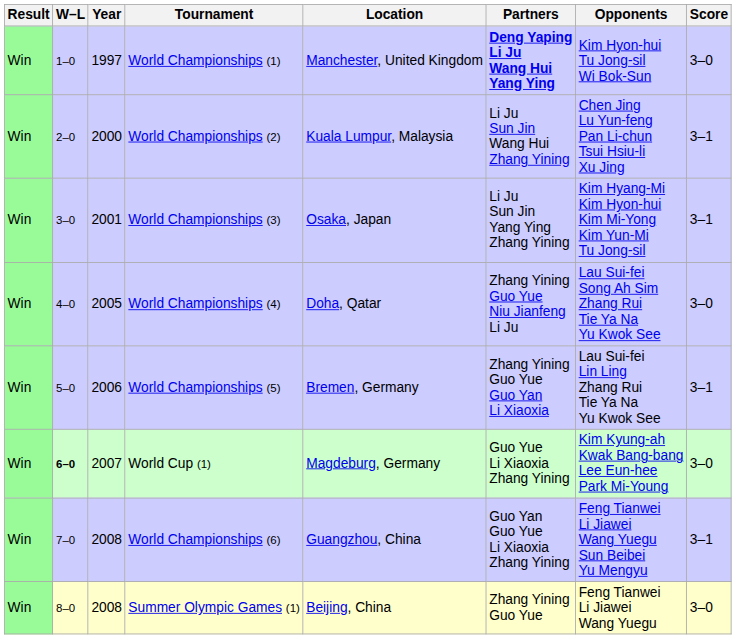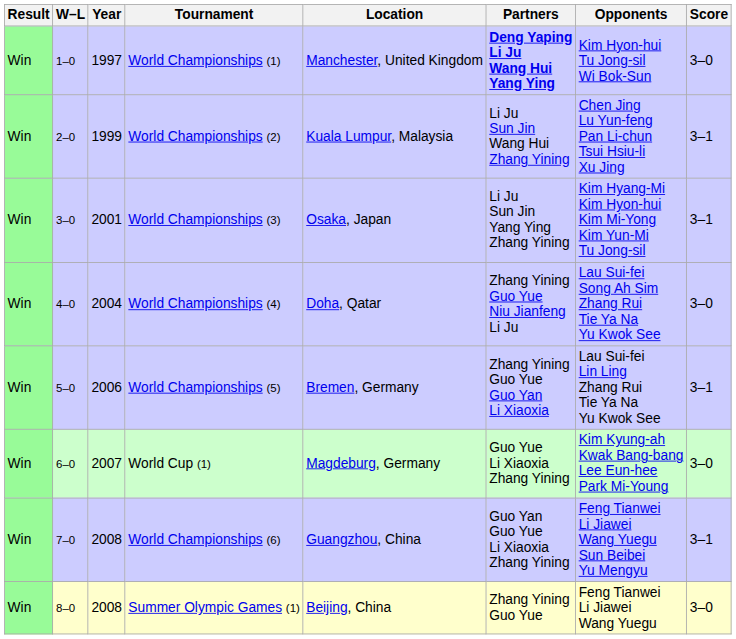 <table class="sortable wikitable">
 <tr>
 <th>Result</th>
 <th>W–L</th>
 <th>Year</th>
 <th>Tournament</th>
 <th>Location</th>
 <th>Partners</th>
 <th>Opponents</th>
 <th>Score</th>
 </tr>
 <tr bgcolor="#ccf">
 <td bgcolor=98FB98>Win</td>
 <td><small>1–0</small></td>
 <td>1997</td>
 <td><a href='#'>World Championships</a> <small>(1)</small></td>
 <td><a href='#'>Manchester</a>, United Kingdom</td>
 <td><strong> <a href='#'>Deng Yaping</a><br> <a href='#'>Li Ju</a><br> <a href='#'>Wang Hui</a><br> <a href='#'>Yang Ying</a></strong></td>
 <td> <a href='#'>Kim Hyon-hui</a><br> <a href='#'>Tu Jong-sil</a><br> <a href='#'>Wi Bok-Sun</a></td>
 <td>3–0</td>
 </tr>
 <tr bgcolor="#ccf">
 <td bgcolor=98FB98>Win</td>
 <td><small>2–0</small></td>
-<td>2000</td>
+<td>1999</td>
 <td><a href='#'>World Championships</a> <small>(2)</small></td>
 <td><a href='#'>Kuala Lumpur</a>, Malaysia</td>
 <td> Li Ju<br> <a href='#'>Sun Jin</a><br> Wang Hui<br> <a href='#'>Zhang Yining</a></td>
 <td> <a href='#'>Chen Jing</a><br> <a href='#'>Lu Yun-feng</a><br> <a href='#'>Pan Li-chun</a><br> <a href='#'>Tsui Hsiu-li</a><br> <a href='#'>Xu Jing</a></td>
 <td>3–1</td>
 </tr>
 <tr bgcolor="#ccf">
 <td bgcolor=98FB98>Win</td>
 <td><small>3–0</small></td>
 <td>2001</td>
 <td><a href='#'>World Championships</a> <small>(3)</small></td>
 <td><a href='#'>Osaka</a>, Japan</td>
 <td> Li Ju<br> Sun Jin<br> Yang Ying<br> Zhang Yining</td>
 <td> <a href='#'>Kim Hyang-Mi</a><br> <a href='#'>Kim Hyon-hui</a><br> <a href='#'>Kim Mi-Yong</a><br> <a href='#'>Kim Yun-Mi</a><br> <a href='#'>Tu Jong-sil</a></td>
 <td>3–1</td>
 </tr>
 <tr bgcolor="#ccf">
 <td bgcolor=98FB98>Win</td>
 <td><small>4–0</small></td>
-<td>2005</td>
+<td>2004</td>
 <td><a href='#'>World Championships</a> <small>(4)</small></td>
 <td><a href='#'>Doha</a>, Qatar</td>
 <td> Zhang Yining<br> <a href='#'>Guo Yue</a><br> <a href='#'>Niu Jianfeng</a><br> Li Ju</td>
 <td> <a href='#'>Lau Sui-fei</a><br> <a href='#'>Song Ah Sim</a><br> <a href='#'>Zhang Rui</a><br> <a href='#'>Tie Ya Na</a><br> <a href='#'>Yu Kwok See</a></td>
 <td>3–0</td>
 </tr>
 <tr bgcolor="#ccf">
 <td bgcolor=98FB98>Win</td>
 <td><small>5–0</small></td>
 <td>2006</td>
 <td><a href='#'>World Championships</a> <small>(5)</small></td>
 <td><a href='#'>Bremen</a>, Germany</td>
 <td> Zhang Yining<br> Guo Yue<br> <a href='#'>Guo Yan</a><br> <a href='#'>Li Xiaoxia</a></td>
 <td> Lau Sui-fei<br> <a href='#'>Lin Ling</a><br> Zhang Rui<br> Tie Ya Na<br> Yu Kwok See</td>
 <td>3–1</td>
 </tr>
 <tr bgcolor="#cfc">
 <td bgcolor=98FB98>Win</td>
-<td><strong><small>6–0</small></strong></td>
+<td><small>6–0</small></td>
 <td>2007</td>
 <td>World Cup <small>(1)</small></td>
 <td><a href='#'>Magdeburg</a>, Germany</td>
 <td> Guo Yue<br> Li Xiaoxia<br> Zhang Yining</td>
 <td> <a href='#'>Kim Kyung-ah</a><br> <a href='#'>Kwak Bang-bang</a><br> <a href='#'>Lee Eun-hee</a><br> <a href='#'>Park Mi-Young</a></td>
 <td>3–0</td>
 </tr>
 <tr bgcolor="#ccf">
 <td bgcolor=98FB98>Win</td>
 <td><small>7–0</small></td>
 <td>2008</td>
 <td><a href='#'>World Championships</a> <small>(6)</small></td>
 <td><a href='#'>Guangzhou</a>, China</td>
 <td> Guo Yan<br> Guo Yue<br> Li Xiaoxia<br> Zhang Yining</td>
 <td> <a href='#'>Feng Tianwei</a><br> <a href='#'>Li Jiawei</a><br> <a href='#'>Wang Yuegu</a> <br> <a href='#'>Sun Beibei</a><br> <a href='#'>Yu Mengyu</a></td>
 <td>3–1</td>
 </tr>
 <tr bgcolor=ffffcc>
 <td bgcolor=98FB98>Win</td>
 <td><small>8–0</small></td>
 <td>2008</td>
 <td><a href='#'>Summer Olympic Games</a> <small>(1)</small></td>
 <td><a href='#'>Beijing</a>, China</td>
 <td> Zhang Yining <br>  Guo Yue</td>
 <td> Feng Tianwei <br>  Li Jiawei <br>  Wang Yuegu</td>
 <td>3–0</td>
 </tr>
 </table>
